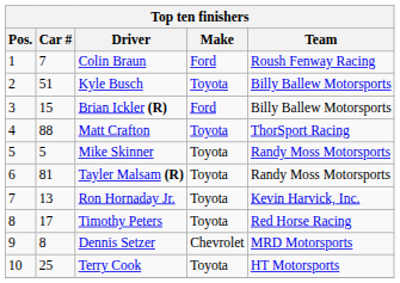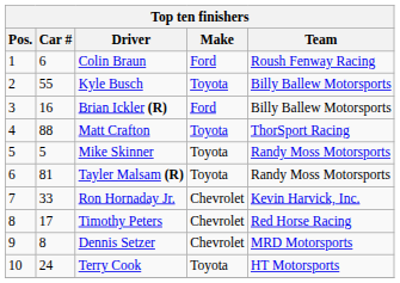 <table class="wikitable" style="font-size: 90%">
 <tr>
 <th colspan=9>Top ten finishers</th>
 </tr>
 <tr>
 <th>Pos.</th>
 <th>Car #</th>
 <th>Driver</th>
 <th>Make</th>
 <th>Team</th>
 </tr>
 <tr>
 <td>1</td>
-<td>7</td>
+<td>6</td>
 <td><a href='#'>Colin Braun</a></td>
 <td><a href='#'>Ford</a></td>
 <td><a href='#'>Roush Fenway Racing</a></td>
 </tr>
 <tr>
 <td>2</td>
-<td>51</td>
+<td>55</td>
 <td><a href='#'>Kyle Busch</a></td>
 <td><a href='#'>Toyota</a></td>
 <td><a href='#'>Billy Ballew Motorsports</a></td>
 </tr>
 <tr>
 <td>3</td>
-<td>15</td>
+<td>16</td>
 <td><a href='#'>Brian Ickler</a> <strong>(R)</strong></td>
 <td><a href='#'>Ford</a></td>
 <td>Billy Ballew Motorsports</td>
 </tr>
 <tr>
 <td>4</td>
 <td>88</td>
 <td><a href='#'>Matt Crafton</a></td>
 <td><a href='#'>Toyota</a></td>
 <td><a href='#'>ThorSport Racing</a></td>
 </tr>
 <tr>
 <td>5</td>
 <td>5</td>
 <td><a href='#'>Mike Skinner</a></td>
 <td>Toyota</td>
 <td><a href='#'>Randy Moss Motorsports</a></td>
 </tr>
 <tr>
 <td>6</td>
 <td>81</td>
 <td><a href='#'>Tayler Malsam</a> <strong>(R)</strong></td>
 <td>Toyota</td>
 <td>Randy Moss Motorsports</td>
 </tr>
 <tr>
 <td>7</td>
-<td>13</td>
+<td>33</td>
 <td><a href='#'>Ron Hornaday Jr.</a></td>
-<td>Toyota</td>
+<td>Chevrolet</td>
 <td><a href='#'>Kevin Harvick, Inc.</a></td>
 </tr>
 <tr>
 <td>8</td>
 <td>17</td>
 <td><a href='#'>Timothy Peters</a></td>
-<td>Toyota</td>
+<td>Chevrolet</td>
 <td><a href='#'>Red Horse Racing</a></td>
 </tr>
 <tr>
 <td>9</td>
 <td>8</td>
 <td><a href='#'>Dennis Setzer</a></td>
 <td>Chevrolet</td>
 <td><a href='#'>MRD Motorsports</a></td>
 </tr>
 <tr>
 <td>10</td>
-<td>25</td>
+<td>24</td>
 <td><a href='#'>Terry Cook</a></td>
 <td>Toyota</td>
 <td><a href='#'>HT Motorsports</a></td>
 </tr>
 <tr>
 </tr>
 </table>
